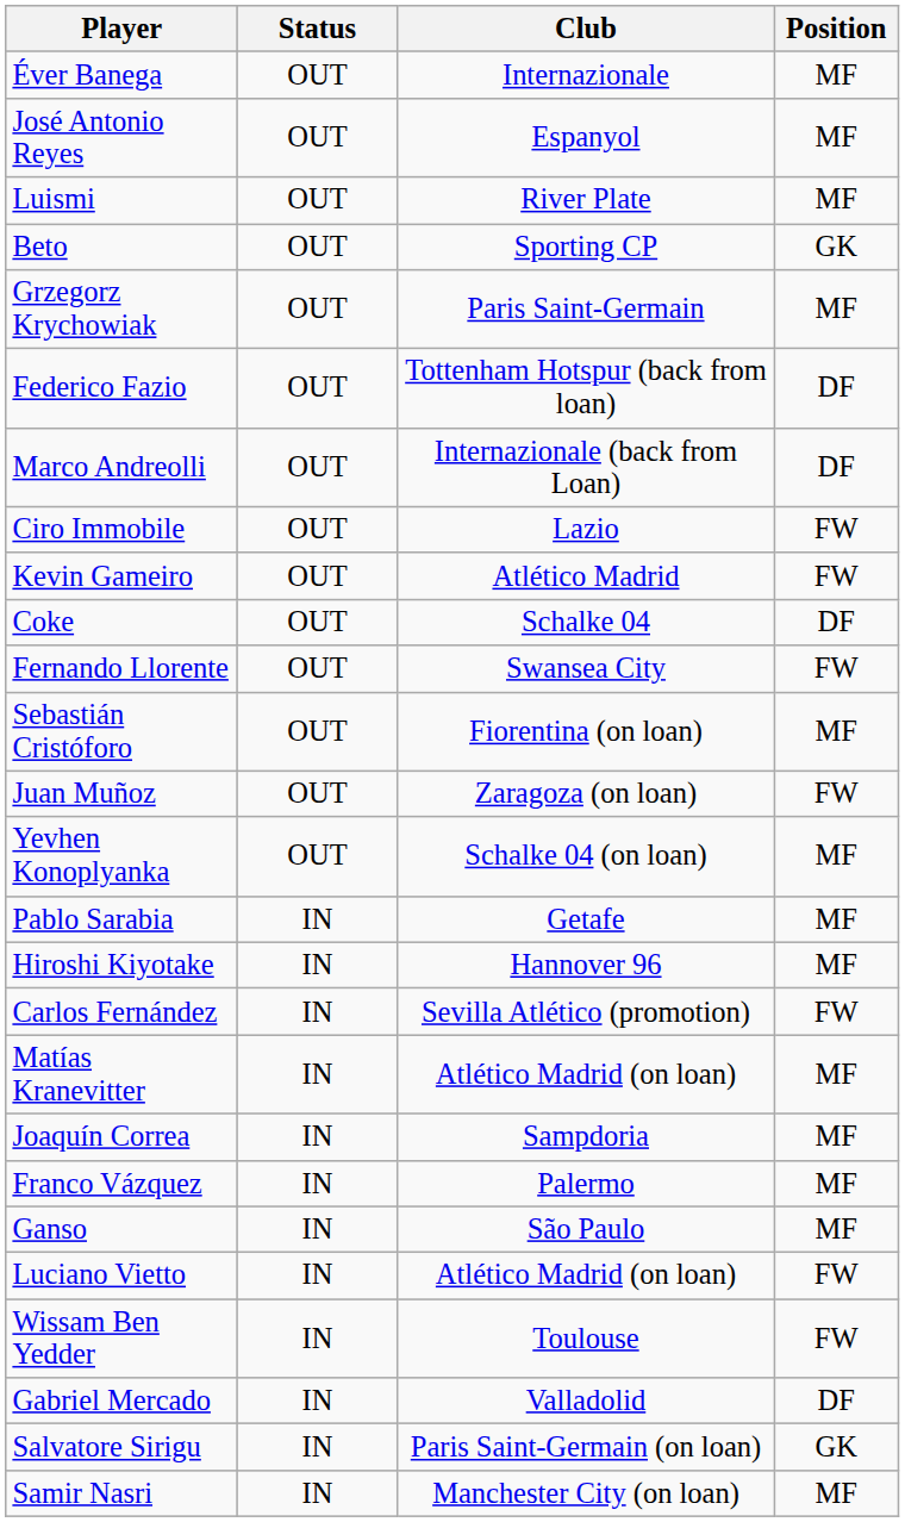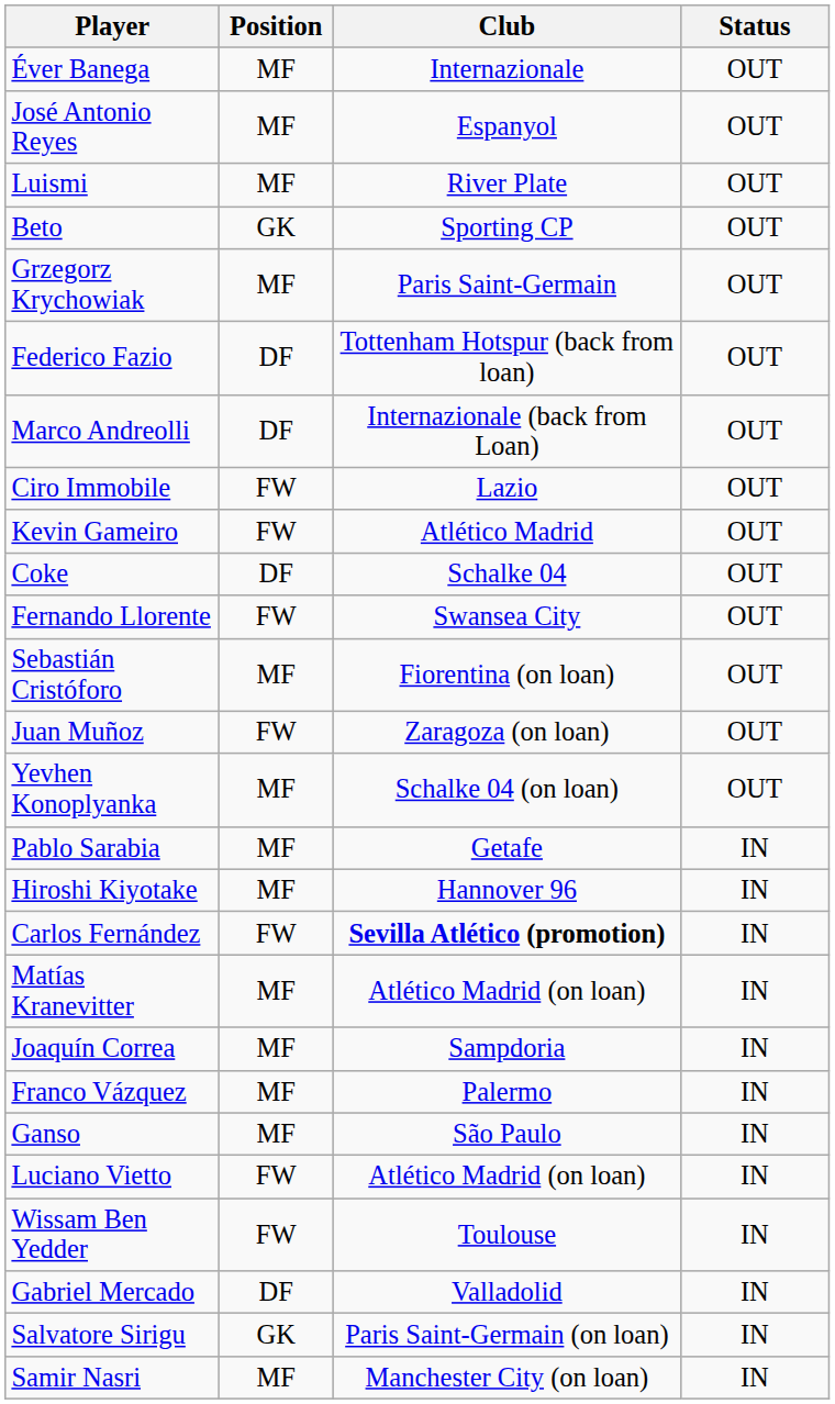 <table class="wikitable">
 <tr>
 <th>Player</th>
+<th>Position</th>
+<th>Club</th>
 <th>Status</th>
-<th>Club</th>
-<th>Position</th>
 </tr>
 <tr>
 <td style = "width: 120px;"> <a href='#'>Éver Banega</a></td>
+<td style = "text-align: center; width: 60px">MF</td>
+<td style = "text-align: center; width: 200px"><a href='#'>Internazionale</a></td>
 <td style = "text-align: center; width: 80px"> OUT </td>
-<td style = "text-align: center; width: 200px"><a href='#'>Internazionale</a></td>
-<td style = "text-align: center; width: 60px">MF</td>
 </tr>
 <tr>
 <td> <a href='#'>José Antonio Reyes</a></td>
+<td align=center>MF</td>
+<td align=center><a href='#'>Espanyol</a></td>
 <td align=center> OUT </td>
-<td align=center><a href='#'>Espanyol</a></td>
-<td align=center>MF</td>
 </tr>
 <tr>
 <td> <a href='#'>Luismi</a></td>
+<td align=center>MF</td>
+<td align=center><a href='#'>River Plate</a></td>
 <td align=center> OUT </td>
-<td align=center><a href='#'>River Plate</a></td>
-<td align=center>MF</td>
 </tr>
 <tr>
 <td> <a href='#'>Beto</a></td>
+<td align=center>GK</td>
+<td align=center><a href='#'>Sporting CP</a></td>
 <td align=center> OUT </td>
-<td align=center><a href='#'>Sporting CP</a></td>
-<td align=center>GK</td>
 </tr>
 <tr>
 <td> <a href='#'>Grzegorz Krychowiak</a></td>
+<td align=center>MF</td>
+<td align=center><a href='#'>Paris Saint-Germain</a></td>
 <td align=center> OUT </td>
-<td align=center><a href='#'>Paris Saint-Germain</a></td>
-<td align=center>MF</td>
 </tr>
 <tr>
 <td> <a href='#'>Federico Fazio</a></td>
+<td align=center>DF</td>
+<td align=center><a href='#'>Tottenham Hotspur</a> (back from loan)</td>
 <td align=center> OUT </td>
-<td align=center><a href='#'>Tottenham Hotspur</a> (back from loan)</td>
-<td align=center>DF</td>
 </tr>
 <tr>
 <td> <a href='#'>Marco Andreolli</a></td>
+<td align=center>DF</td>
+<td align=center><a href='#'>Internazionale</a> (back from Loan)</td>
 <td align=center> OUT </td>
-<td align=center><a href='#'>Internazionale</a> (back from Loan)</td>
-<td align=center>DF</td>
 </tr>
 <tr>
 <td> <a href='#'>Ciro Immobile</a></td>
+<td align=center>FW</td>
+<td align=center><a href='#'>Lazio</a></td>
 <td align=center> OUT </td>
-<td align=center><a href='#'>Lazio</a></td>
-<td align=center>FW</td>
 </tr>
 <tr>
 <td> <a href='#'>Kevin Gameiro</a></td>
+<td align=center>FW</td>
+<td align=center><a href='#'>Atlético Madrid</a></td>
 <td align=center> OUT </td>
-<td align=center><a href='#'>Atlético Madrid</a></td>
-<td align=center>FW</td>
 </tr>
 <tr>
 <td> <a href='#'>Coke</a></td>
+<td align=center>DF</td>
+<td align=center><a href='#'>Schalke 04</a></td>
 <td align=center> OUT </td>
-<td align=center><a href='#'>Schalke 04</a></td>
-<td align=center>DF</td>
 </tr>
 <tr>
 <td> <a href='#'>Fernando Llorente</a></td>
+<td align=center>FW</td>
+<td align=center><a href='#'>Swansea City</a></td>
 <td align=center> OUT </td>
-<td align=center><a href='#'>Swansea City</a></td>
-<td align=center>FW</td>
 </tr>
 <tr>
 <td> <a href='#'>Sebastián Cristóforo</a></td>
+<td align=center>MF</td>
+<td align=center><a href='#'>Fiorentina</a> (on loan)</td>
 <td align=center> OUT </td>
-<td align=center><a href='#'>Fiorentina</a> (on loan)</td>
-<td align=center>MF</td>
 </tr>
 <tr>
 <td> <a href='#'>Juan Muñoz</a></td>
+<td align=center>FW</td>
+<td align=center><a href='#'>Zaragoza</a> (on loan)</td>
 <td align=center> OUT </td>
-<td align=center><a href='#'>Zaragoza</a> (on loan)</td>
-<td align=center>FW</td>
 </tr>
 <tr>
 <td> <a href='#'>Yevhen Konoplyanka</a></td>
+<td align=center>MF</td>
+<td align=center><a href='#'>Schalke 04</a> (on loan)</td>
 <td align=center> OUT </td>
-<td align=center><a href='#'>Schalke 04</a> (on loan)</td>
-<td align=center>MF</td>
 </tr>
 <tr>
 <td> <a href='#'>Pablo Sarabia</a></td>
+<td align=center>MF</td>
+<td align=center><a href='#'>Getafe</a></td>
 <td align=center> IN </td>
-<td align=center><a href='#'>Getafe</a></td>
-<td align=center>MF</td>
 </tr>
 <tr>
 <td> <a href='#'>Hiroshi Kiyotake</a></td>
+<td align=center>MF</td>
+<td align=center><a href='#'>Hannover 96</a></td>
 <td align=center> IN </td>
-<td align=center><a href='#'>Hannover 96</a></td>
-<td align=center>MF</td>
 </tr>
 <tr>
 <td> <a href='#'>Carlos Fernández</a></td>
+<td align=center>FW</td>
+<td align=center><strong><a href='#'>Sevilla Atlético</a> (promotion)</strong></td>
 <td align=center> IN </td>
-<td align=center><a href='#'>Sevilla Atlético</a> (promotion)</td>
-<td align=center>FW</td>
 </tr>
 <tr>
 <td> <a href='#'>Matías Kranevitter</a></td>
+<td align=center>MF</td>
+<td align=center><a href='#'>Atlético Madrid</a> (on loan)</td>
 <td align=center> IN </td>
-<td align=center><a href='#'>Atlético Madrid</a> (on loan)</td>
-<td align=center>MF</td>
 </tr>
 <tr>
 <td> <a href='#'>Joaquín Correa</a></td>
+<td align=center>MF</td>
+<td align=center><a href='#'>Sampdoria</a></td>
 <td align=center> IN </td>
-<td align=center><a href='#'>Sampdoria</a></td>
-<td align=center>MF</td>
 </tr>
 <tr>
 <td> <a href='#'>Franco Vázquez</a></td>
+<td align=center>MF</td>
+<td align=center><a href='#'>Palermo</a></td>
 <td align=center> IN </td>
-<td align=center><a href='#'>Palermo</a></td>
-<td align=center>MF</td>
 </tr>
 <tr>
 <td> <a href='#'>Ganso</a></td>
+<td align=center>MF</td>
+<td align=center><a href='#'>São Paulo</a></td>
 <td align=center> IN </td>
-<td align=center><a href='#'>São Paulo</a></td>
-<td align=center>MF</td>
 </tr>
 <tr>
 <td> <a href='#'>Luciano Vietto</a></td>
+<td align=center>FW</td>
+<td align=center><a href='#'>Atlético Madrid</a> (on loan)</td>
 <td align=center> IN </td>
-<td align=center><a href='#'>Atlético Madrid</a> (on loan)</td>
-<td align=center>FW</td>
 </tr>
 <tr>
 <td> <a href='#'>Wissam Ben Yedder</a></td>
+<td align=center>FW</td>
+<td align=center><a href='#'>Toulouse</a></td>
 <td align=center> IN </td>
-<td align=center><a href='#'>Toulouse</a></td>
-<td align=center>FW</td>
 </tr>
 <tr>
 <td> <a href='#'>Gabriel Mercado</a></td>
+<td align=center>DF</td>
+<td align=center><a href='#'>Valladolid</a></td>
 <td align=center> IN </td>
-<td align=center><a href='#'>Valladolid</a></td>
-<td align=center>DF</td>
 </tr>
 <tr>
 <td> <a href='#'>Salvatore Sirigu</a></td>
+<td align=center>GK</td>
+<td align=center><a href='#'>Paris Saint-Germain</a> (on loan)</td>
 <td align=center> IN </td>
-<td align=center><a href='#'>Paris Saint-Germain</a> (on loan)</td>
-<td align=center>GK</td>
 </tr>
 <tr>
 <td> <a href='#'>Samir Nasri</a></td>
+<td align=center>MF</td>
+<td align=center><a href='#'>Manchester City</a> (on loan)</td>
 <td align=center> IN </td>
-<td align=center><a href='#'>Manchester City</a> (on loan)</td>
-<td align=center>MF</td>
 </tr>
 </table>
